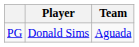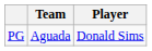 <table class="wikitable">
 <tr>
 <th style="text-align:center;"></th>
+<th style="text-align:center;">Team</th>
 <th style="text-align:center;">Player</th>
-<th style="text-align:center;">Team</th>
 </tr>
 <tr>
 <td style="text-align:center;"><a href='#'>PG</a></td>
+<td><a href='#'>Aguada</a></td>
 <td> <a href='#'>Donald Sims</a></td>
-<td><a href='#'>Aguada</a></td>
 </tr>
 </table>
